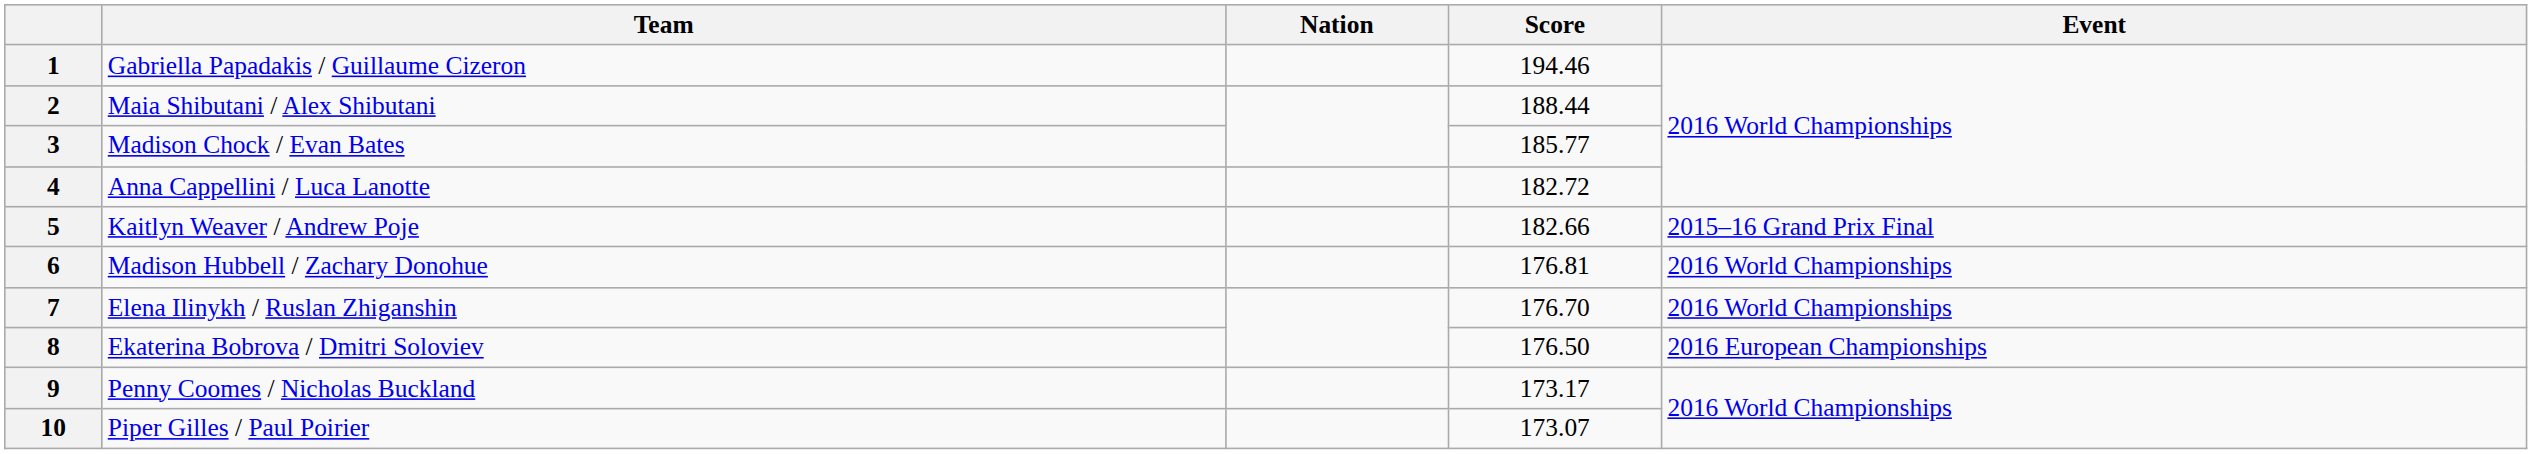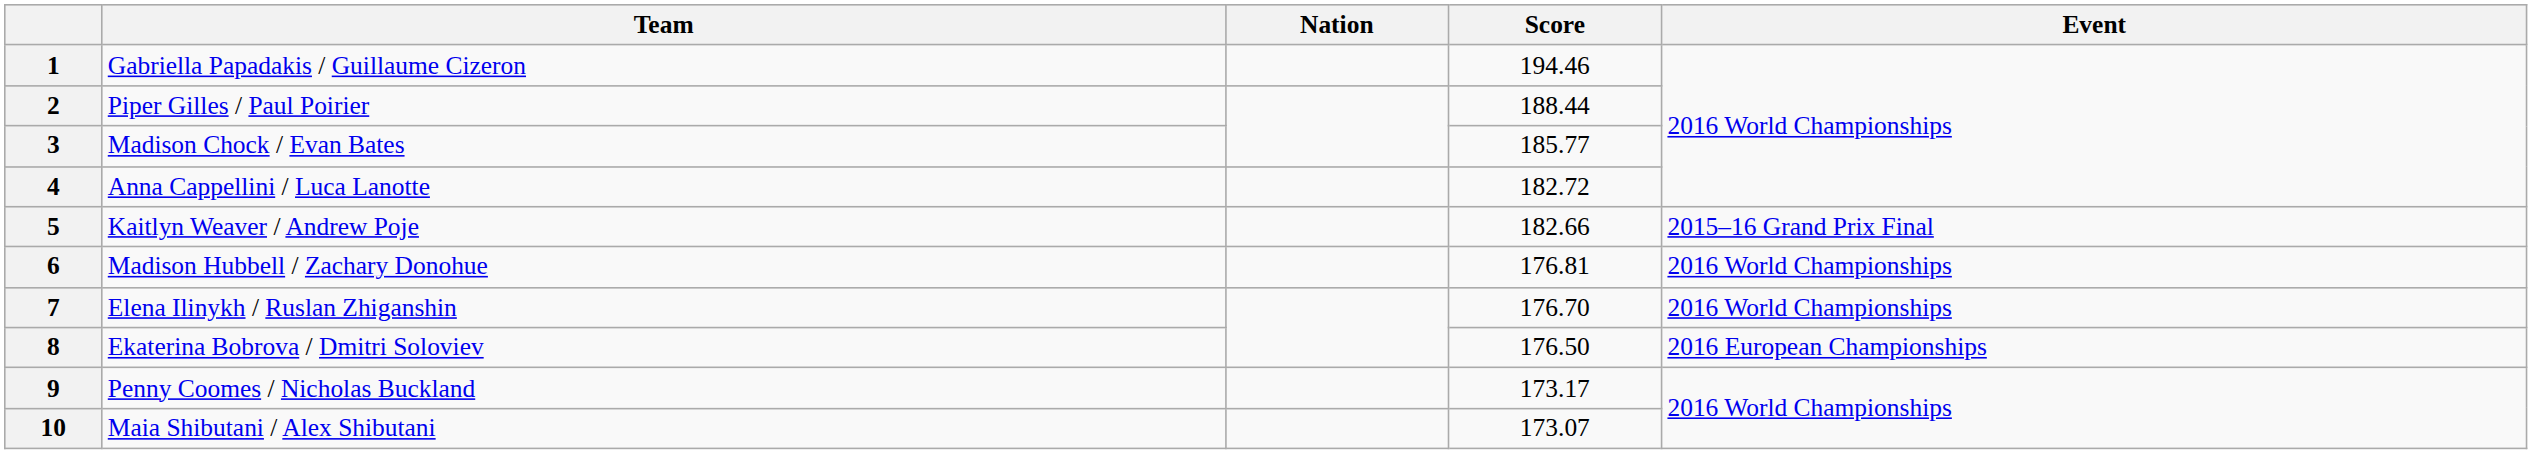 <table class="wikitable sortable" style="text-align:left; width:80%">
 <tr>
 <th scope="col"></th>
 <th scope="col">Team</th>
 <th scope="col">Nation</th>
 <th scope="col">Score</th>
 <th scope="col">Event</th>
 </tr>
 <tr>
 <th scope="row">1</th>
 <td><a href='#'>Gabriella Papadakis</a> / <a href='#'>Guillaume Cizeron</a></td>
 <td></td>
 <td style="text-align:center;">194.46</td>
 <td rowspan="4"><a href='#'>2016 World Championships</a></td>
 </tr>
 <tr>
 <th scope="row">2</th>
-<td><a href='#'>Maia Shibutani</a> / <a href='#'>Alex Shibutani</a></td>
+<td><a href='#'>Piper Gilles</a> / <a href='#'>Paul Poirier</a></td>
 <td rowspan="2"></td>
 <td style="text-align:center;">188.44</td>
 </tr>
 <tr>
 <th scope="row">3</th>
 <td><a href='#'>Madison Chock</a> / <a href='#'>Evan Bates</a></td>
 <td style="text-align:center;">185.77</td>
 </tr>
 <tr>
 <th scope="row">4</th>
 <td><a href='#'>Anna Cappellini</a> / <a href='#'>Luca Lanotte</a></td>
 <td></td>
 <td style="text-align:center;">182.72</td>
 </tr>
 <tr>
 <th scope="row">5</th>
 <td><a href='#'>Kaitlyn Weaver</a> / <a href='#'>Andrew Poje</a></td>
 <td></td>
 <td style="text-align:center;">182.66</td>
 <td><a href='#'>2015–16 Grand Prix Final</a></td>
 </tr>
 <tr>
 <th scope="row">6</th>
 <td><a href='#'>Madison Hubbell</a> / <a href='#'>Zachary Donohue</a></td>
 <td></td>
 <td style="text-align:center;">176.81</td>
 <td><a href='#'>2016 World Championships</a></td>
 </tr>
 <tr>
 <th scope="row">7</th>
 <td><a href='#'>Elena Ilinykh</a> / <a href='#'>Ruslan Zhiganshin</a></td>
 <td rowspan="2"></td>
 <td style="text-align:center;">176.70</td>
 <td><a href='#'>2016 World Championships</a></td>
 </tr>
 <tr>
 <th scope="row">8</th>
 <td><a href='#'>Ekaterina Bobrova</a> / <a href='#'>Dmitri Soloviev</a></td>
 <td style="text-align:center;">176.50</td>
 <td><a href='#'>2016 European Championships</a></td>
 </tr>
 <tr>
 <th scope="row">9</th>
 <td><a href='#'>Penny Coomes</a> / <a href='#'>Nicholas Buckland</a></td>
 <td></td>
 <td style="text-align:center;">173.17</td>
 <td rowspan="2"><a href='#'>2016 World Championships</a></td>
 </tr>
 <tr>
 <th scope="row">10</th>
-<td><a href='#'>Piper Gilles</a> / <a href='#'>Paul Poirier</a></td>
+<td><a href='#'>Maia Shibutani</a> / <a href='#'>Alex Shibutani</a></td>
 <td></td>
 <td style="text-align:center;">173.07</td>
 </tr>
 </table>
